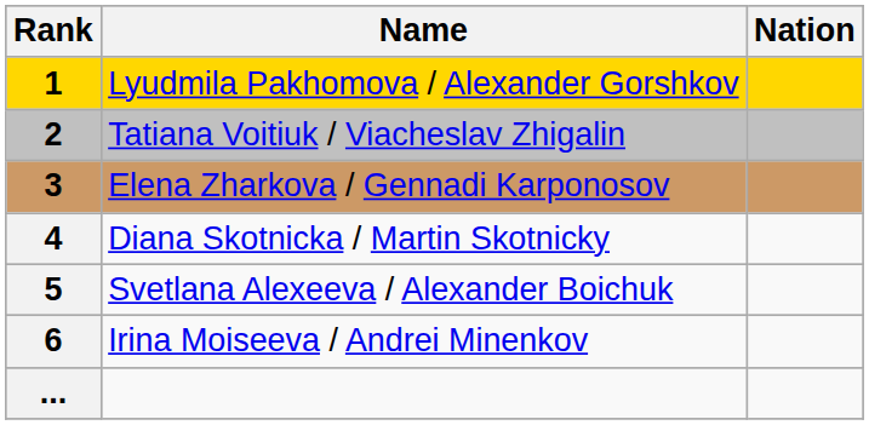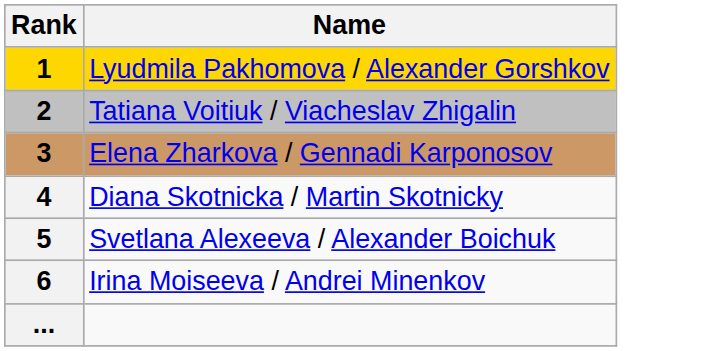 <table class="wikitable">
 <tr>
 <th>Rank</th>
 <th>Name</th>
-<th>Nation</th>
 </tr>
 <tr bgcolor="gold">
 <td align="center"><strong>1</strong></td>
 <td><a href='#'>Lyudmila Pakhomova</a> / <a href='#'>Alexander Gorshkov</a></td>
-<td></td>
 </tr>
 <tr bgcolor="silver">
 <td align="center"><strong>2</strong></td>
 <td><a href='#'>Tatiana Voitiuk</a> / <a href='#'>Viacheslav Zhigalin</a></td>
-<td></td>
 </tr>
 <tr bgcolor="cc9966">
 <td align="center"><strong>3</strong></td>
 <td><a href='#'>Elena Zharkova</a> / <a href='#'>Gennadi Karponosov</a></td>
-<td></td>
 </tr>
 <tr>
 <th>4</th>
 <td><a href='#'>Diana Skotnicka</a> / <a href='#'>Martin Skotnicky</a></td>
-<td></td>
 </tr>
 <tr>
 <th>5</th>
 <td><a href='#'>Svetlana Alexeeva</a> / <a href='#'>Alexander Boichuk</a></td>
-<td></td>
 </tr>
 <tr>
 <th>6</th>
 <td><a href='#'>Irina Moiseeva</a> / <a href='#'>Andrei Minenkov</a></td>
-<td></td>
 </tr>
 <tr>
 <th>...</th>
 <td></td>
-<td></td>
 </tr>
 </table>
